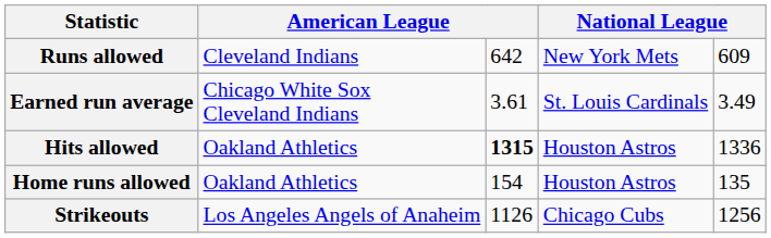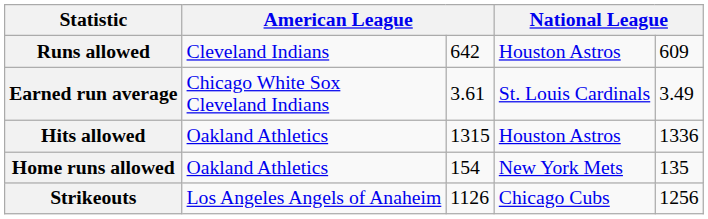 <table class="wikitable">
 <tr>
 <th>Statistic</th>
 <th colspan="2"><a href='#'>American League</a></th>
 <th colspan="2"><a href='#'>National League</a></th>
 </tr>
 <tr>
 <th>Runs allowed</th>
 <td><a href='#'>Cleveland Indians</a></td>
 <td>642</td>
-<td><a href='#'>New York Mets</a></td>
+<td><a href='#'>Houston Astros</a></td>
 <td>609</td>
 </tr>
 <tr>
 <th>Earned run average</th>
 <td><a href='#'>Chicago White Sox</a><br><a href='#'>Cleveland Indians</a></td>
 <td>3.61</td>
 <td><a href='#'>St. Louis Cardinals</a></td>
 <td>3.49</td>
 </tr>
 <tr>
 <th>Hits allowed</th>
 <td><a href='#'>Oakland Athletics</a></td>
-<td><strong>1315</strong></td>
+<td>1315</td>
 <td><a href='#'>Houston Astros</a></td>
 <td>1336</td>
 </tr>
 <tr>
 <th>Home runs allowed</th>
 <td><a href='#'>Oakland Athletics</a></td>
 <td>154</td>
-<td><a href='#'>Houston Astros</a></td>
+<td><a href='#'>New York Mets</a></td>
 <td>135</td>
 </tr>
 <tr>
 <th>Strikeouts</th>
 <td><a href='#'>Los Angeles Angels of Anaheim</a></td>
 <td>1126</td>
 <td><a href='#'>Chicago Cubs</a></td>
 <td>1256</td>
 </tr>
 </table>
